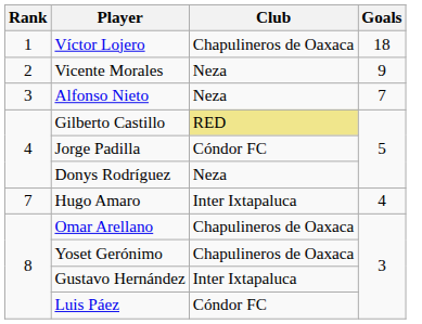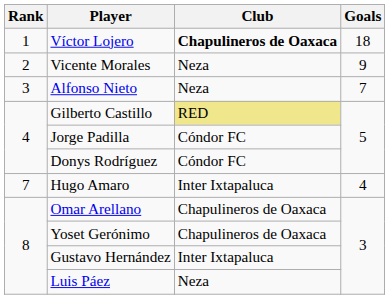 <table class="wikitable">
 <tr>
 <th>Rank</th>
 <th>Player</th>
 <th>Club</th>
 <th>Goals</th>
 </tr>
 <tr>
 <td align=center rowspan=1>1</td>
 <td> <a href='#'>Víctor Lojero</a></td>
-<td>Chapulineros de Oaxaca</td>
+<td><strong>Chapulineros de Oaxaca</strong></td>
 <td align=center rowspan=1>18</td>
 </tr>
 <tr>
 <td align=center rowspan=1>2</td>
 <td> Vicente Morales</td>
 <td>Neza</td>
 <td align=center rowspan=1>9</td>
 </tr>
 <tr>
 <td align=center rowspan=1>3</td>
 <td> <a href='#'>Alfonso Nieto</a></td>
 <td>Neza</td>
 <td align=center rowspan=1>7</td>
 </tr>
 <tr>
 <td align=center rowspan=3>4</td>
 <td> Gilberto Castillo</td>
 <td style="background: khaki;">RED</td>
 <td align=center rowspan=3>5</td>
 </tr>
 <tr>
 <td> Jorge Padilla</td>
 <td>Cóndor FC</td>
 </tr>
 <tr>
 <td> Donys Rodríguez</td>
-<td>Neza</td>
+<td>Cóndor FC</td>
 </tr>
 <tr>
 <td align=center rowspan=1>7</td>
 <td> Hugo Amaro</td>
 <td>Inter Ixtapaluca</td>
 <td align=center rowspan=1>4</td>
 </tr>
 <tr>
 <td align=center rowspan=4>8</td>
 <td> <a href='#'>Omar Arellano</a></td>
 <td>Chapulineros de Oaxaca</td>
 <td align=center rowspan=4>3</td>
 </tr>
 <tr>
 <td> Yoset Gerónimo</td>
 <td>Chapulineros de Oaxaca</td>
 </tr>
 <tr>
 <td> Gustavo Hernández</td>
 <td>Inter Ixtapaluca</td>
 </tr>
 <tr>
 <td> <a href='#'>Luis Páez</a></td>
-<td>Cóndor FC</td>
+<td>Neza</td>
 </tr>
 </table>
